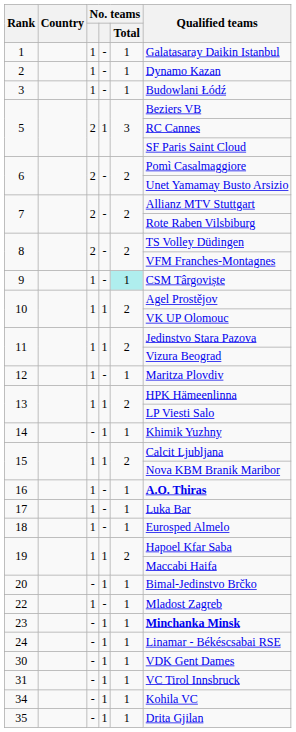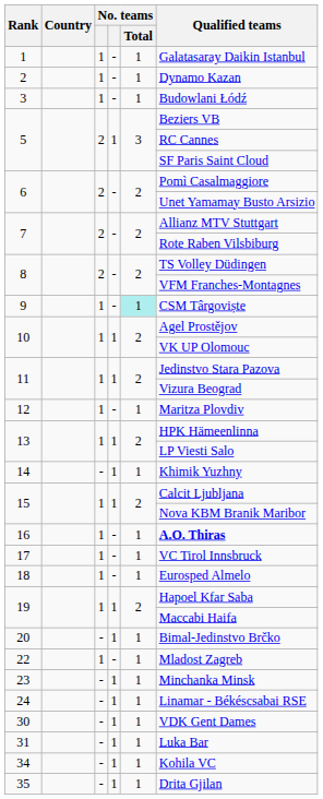 <table class="wikitable" style="text-align:left">
 <tr>
 <th rowspan=2>Rank</th>
 <th rowspan=2>Country</th>
 <th colspan=3>No. teams</th>
 <th rowspan=2>Qualified teams</th>
 </tr>
 <tr>
 <th></th>
 <th></th>
 <th>Total</th>
 </tr>
 <tr>
 <td align="center">1</td>
 <td></td>
 <td align="center">1</td>
 <td align="center">-</td>
 <td align="center">1</td>
 <td><a href='#'>Galatasaray Daikin Istanbul</a></td>
 </tr>
 <tr>
 <td align="center">2</td>
 <td></td>
 <td align="center">1</td>
 <td align="center">-</td>
 <td align="center">1</td>
 <td><a href='#'>Dynamo Kazan</a></td>
 </tr>
 <tr>
 <td align="center">3</td>
 <td></td>
 <td align="center">1</td>
 <td align="center">-</td>
 <td align="center">1</td>
 <td><a href='#'>Budowlani Łódź</a></td>
 </tr>
 <tr>
 <td align="center" rowspan="3">5</td>
 <td rowspan="3"></td>
 <td align="center" rowspan="3">2</td>
 <td align="center" rowspan="3">1</td>
 <td align="center" rowspan="3">3</td>
 <td><a href='#'>Beziers VB</a></td>
 </tr>
 <tr>
 <td><a href='#'>RC Cannes</a></td>
 </tr>
 <tr>
 <td><a href='#'>SF Paris Saint Cloud</a></td>
 </tr>
 <tr>
 <td align="center" rowspan="2">6</td>
 <td rowspan="2"></td>
 <td align="center" rowspan="2">2</td>
 <td align="center" rowspan="2">-</td>
 <td align="center" rowspan="2">2</td>
 <td><a href='#'>Pomì Casalmaggiore</a></td>
 </tr>
 <tr>
 <td><a href='#'>Unet Yamamay Busto Arsizio</a></td>
 </tr>
 <tr>
 <td align="center" rowspan="2">7</td>
 <td rowspan="2"></td>
 <td align="center" rowspan="2">2</td>
 <td align="center" rowspan="2">-</td>
 <td align="center" rowspan="2">2</td>
 <td><a href='#'>Allianz MTV Stuttgart</a></td>
 </tr>
 <tr>
 <td><a href='#'>Rote Raben Vilsbiburg</a></td>
 </tr>
 <tr>
 <td align="center" rowspan="2">8</td>
 <td rowspan="2"></td>
 <td align="center" rowspan="2">2</td>
 <td align="center" rowspan="2">-</td>
 <td align="center" rowspan="2">2</td>
 <td><a href='#'>TS Volley Düdingen</a></td>
 </tr>
 <tr>
 <td><a href='#'>VFM Franches-Montagnes</a></td>
 </tr>
 <tr>
 <td align="center">9</td>
 <td></td>
 <td align="center">1</td>
 <td align="center">-</td>
 <td align="center" style="background: paleturquoise;">1</td>
 <td><a href='#'>CSM Târgoviște</a></td>
 </tr>
 <tr>
 <td align="center" rowspan="2">10</td>
 <td rowspan="2"></td>
 <td align="center" rowspan="2">1</td>
 <td align="center" rowspan="2">1</td>
 <td align="center" rowspan="2">2</td>
 <td><a href='#'>Agel Prostějov</a></td>
 </tr>
 <tr>
 <td><a href='#'>VK UP Olomouc</a></td>
 </tr>
 <tr>
 <td align="center" rowspan="2">11</td>
 <td rowspan="2"></td>
 <td align="center" rowspan="2">1</td>
 <td align="center" rowspan="2">1</td>
 <td align="center" rowspan="2">2</td>
 <td><a href='#'>Jedinstvo Stara Pazova</a></td>
 </tr>
 <tr>
 <td><a href='#'>Vizura Beograd</a></td>
 </tr>
 <tr>
 <td align="center">12</td>
 <td></td>
 <td align="center">1</td>
 <td align="center">-</td>
 <td align="center">1</td>
 <td><a href='#'>Maritza Plovdiv</a></td>
 </tr>
 <tr>
 <td align="center" rowspan="2">13</td>
 <td rowspan="2"></td>
 <td align="center" rowspan="2">1</td>
 <td align="center" rowspan="2">1</td>
 <td align="center" rowspan="2">2</td>
 <td><a href='#'>HPK Hämeenlinna</a></td>
 </tr>
 <tr>
 <td><a href='#'>LP Viesti Salo</a></td>
 </tr>
 <tr>
 <td align="center">14</td>
 <td></td>
 <td align="center">-</td>
 <td align="center">1</td>
 <td align="center">1</td>
 <td><a href='#'>Khimik Yuzhny</a></td>
 </tr>
 <tr>
 <td align="center" rowspan="2">15</td>
 <td rowspan="2"></td>
 <td align="center" rowspan="2">1</td>
 <td align="center" rowspan="2">1</td>
 <td align="center" rowspan="2">2</td>
 <td><a href='#'>Calcit Ljubljana</a></td>
 </tr>
 <tr>
 <td><a href='#'>Nova KBM Branik Maribor</a></td>
 </tr>
 <tr>
 <td align="center">16</td>
 <td></td>
 <td align="center">1</td>
 <td align="center">-</td>
 <td align="center">1</td>
 <td><strong><a href='#'>A.O. Thiras</a></strong></td>
 </tr>
 <tr>
 <td align="center">17</td>
 <td></td>
 <td align="center">1</td>
 <td align="center">-</td>
 <td align="center">1</td>
-<td><a href='#'>Luka Bar</a></td>
+<td><a href='#'>VC Tirol Innsbruck</a></td>
 </tr>
 <tr>
 <td align="center">18</td>
 <td></td>
 <td align="center">1</td>
 <td align="center">-</td>
 <td align="center">1</td>
 <td><a href='#'>Eurosped Almelo</a></td>
 </tr>
 <tr>
 <td align="center" rowspan="2">19</td>
 <td rowspan="2"></td>
 <td align="center" rowspan="2">1</td>
 <td align="center" rowspan="2">1</td>
 <td align="center" rowspan="2">2</td>
 <td><a href='#'>Hapoel Kfar Saba</a></td>
 </tr>
 <tr>
 <td><a href='#'>Maccabi Haifa</a></td>
 </tr>
 <tr>
 <td align="center">20</td>
 <td></td>
 <td align="center">-</td>
 <td align="center">1</td>
 <td align="center">1</td>
 <td><a href='#'>Bimal-Jedinstvo Brčko</a></td>
 </tr>
 <tr>
 <td align="center">22</td>
 <td></td>
 <td align="center">1</td>
 <td align="center">-</td>
 <td align="center">1</td>
 <td><a href='#'>Mladost Zagreb</a></td>
 </tr>
 <tr>
 <td align="center">23</td>
 <td></td>
 <td align="center">-</td>
 <td align="center">1</td>
 <td align="center">1</td>
-<td><strong><a href='#'>Minchanka Minsk</a></strong></td>
+<td><a href='#'>Minchanka Minsk</a></td>
 </tr>
 <tr>
 <td align="center">24</td>
 <td></td>
 <td align="center">-</td>
 <td align="center">1</td>
 <td align="center">1</td>
 <td><a href='#'>Linamar - Békéscsabai RSE</a></td>
 </tr>
 <tr>
 <td align="center">30</td>
 <td></td>
 <td align="center">-</td>
 <td align="center">1</td>
 <td align="center">1</td>
 <td><a href='#'>VDK Gent Dames</a></td>
 </tr>
 <tr>
 <td align="center">31</td>
 <td></td>
 <td align="center">-</td>
 <td align="center">1</td>
 <td align="center">1</td>
-<td><a href='#'>VC Tirol Innsbruck</a></td>
+<td><a href='#'>Luka Bar</a></td>
 </tr>
 <tr>
 <td align="center">34</td>
 <td></td>
 <td align="center">-</td>
 <td align="center">1</td>
 <td align="center">1</td>
 <td><a href='#'>Kohila VC</a></td>
 </tr>
 <tr>
 <td align="center">35</td>
 <td></td>
 <td align="center">-</td>
 <td align="center">1</td>
 <td align="center">1</td>
 <td><a href='#'>Drita Gjilan</a></td>
 </tr>
 </table>
